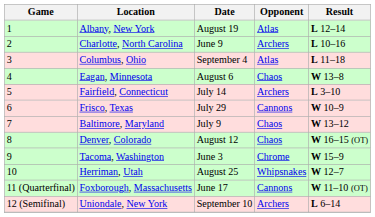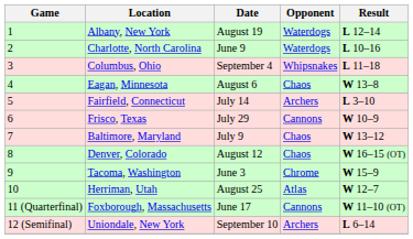 <table class="wikitable">
 <tr>
 <th>Game</th>
 <th>Location</th>
 <th>Date</th>
 <th>Opponent</th>
 <th>Result</th>
 </tr>
 <tr bgcolor="#CCFFCC">
 <td>1</td>
 <td><a href='#'>Albany</a>, <a href='#'>New York</a></td>
 <td>August 19</td>
-<td><a href='#'>Atlas</a></td>
+<td><a href='#'>Waterdogs</a></td>
 <td><strong>L</strong> 12–14</td>
 </tr>
 <tr bgcolor="#CCFFCC">
 <td>2</td>
 <td><a href='#'>Charlotte</a>, <a href='#'>North Carolina</a></td>
 <td>June 9</td>
-<td><a href='#'>Archers</a></td>
+<td><a href='#'>Waterdogs</a></td>
 <td><strong>L</strong> 10–16</td>
 </tr>
 <tr bgcolor="#FFDDDD">
 <td>3</td>
 <td><a href='#'>Columbus</a>, <a href='#'>Ohio</a></td>
 <td>September 4</td>
-<td><a href='#'>Atlas</a></td>
+<td><a href='#'>Whipsnakes</a></td>
 <td><strong>L</strong> 11–18</td>
 </tr>
 <tr bgcolor="#CCFFCC">
 <td>4</td>
 <td><a href='#'>Eagan</a>, <a href='#'>Minnesota</a></td>
 <td>August 6</td>
 <td><a href='#'>Chaos</a></td>
 <td><strong>W</strong> 13–8</td>
 </tr>
 <tr bgcolor="#FFDDDD">
 <td>5</td>
 <td><a href='#'>Fairfield</a>, <a href='#'>Connecticut</a></td>
 <td>July 14</td>
 <td><a href='#'>Archers</a></td>
 <td><strong>L</strong> 3–10</td>
 </tr>
 <tr bgcolor="#FFDDDD">
 <td>6</td>
 <td><a href='#'>Frisco</a>, <a href='#'>Texas</a></td>
 <td>July 29</td>
 <td><a href='#'>Cannons</a></td>
 <td><strong>W</strong> 10–9</td>
 </tr>
 <tr bgcolor="#FFDDDD">
 <td>7</td>
 <td><a href='#'>Baltimore</a>, <a href='#'>Maryland</a></td>
 <td>July 9</td>
 <td><a href='#'>Chaos</a></td>
 <td><strong>W</strong> 13–12</td>
 </tr>
 <tr bgcolor="#CCFFCC">
 <td>8</td>
 <td><a href='#'>Denver</a>, <a href='#'>Colorado</a></td>
 <td>August 12</td>
 <td><a href='#'>Chaos</a></td>
 <td><strong>W</strong> 16–15 <small>(OT)</small></td>
 </tr>
 <tr bgcolor="#CCFFCC">
 <td>9</td>
 <td><a href='#'>Tacoma</a>, <a href='#'>Washington</a></td>
 <td>June 3</td>
 <td><a href='#'>Chrome</a></td>
 <td><strong>W</strong> 15–9</td>
 </tr>
 <tr bgcolor="#CCFFCC">
 <td>10</td>
 <td><a href='#'>Herriman</a>, <a href='#'>Utah</a></td>
 <td>August 25</td>
-<td><a href='#'>Whipsnakes</a></td>
+<td><a href='#'>Atlas</a></td>
 <td><strong>W</strong> 12–7</td>
 </tr>
 <tr bgcolor="#CCFFCC">
 <td>11 (Quarterfinal)</td>
 <td><a href='#'>Foxborough</a>, <a href='#'>Massachusetts</a></td>
 <td>June 17</td>
 <td><a href='#'>Cannons</a></td>
 <td><strong>W</strong> 11–10 <small>(OT)</small></td>
 </tr>
 <tr bgcolor="#FFDDDD">
 <td>12 (Semifinal)</td>
 <td><a href='#'>Uniondale</a>, <a href='#'>New York</a></td>
 <td>September 10</td>
 <td><a href='#'>Archers</a></td>
 <td><strong>L</strong> 6–14</td>
 </tr>
 <tr>
 </tr>
 </table>
